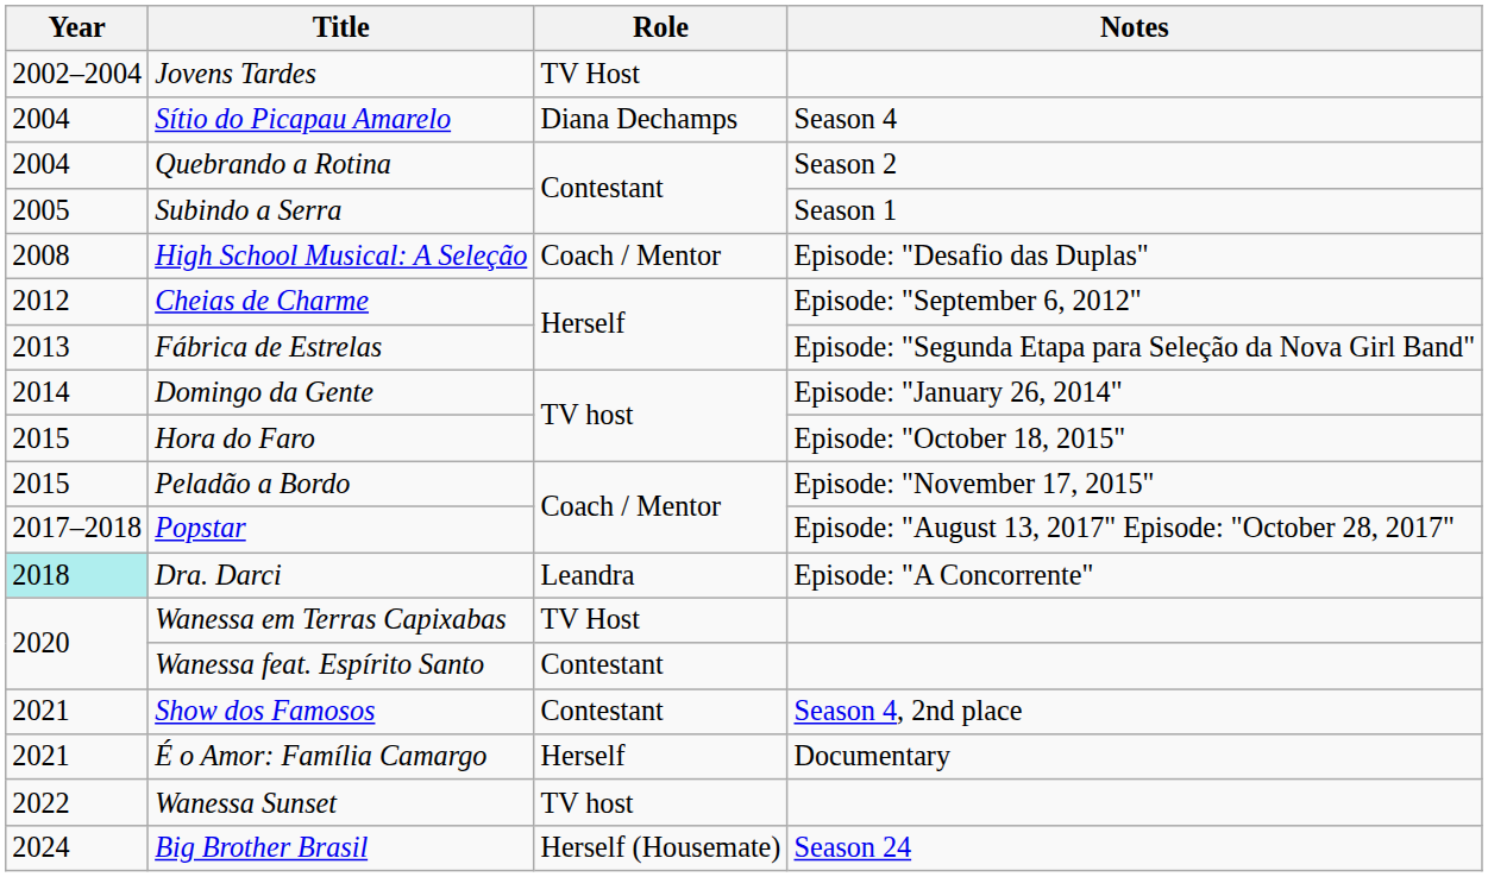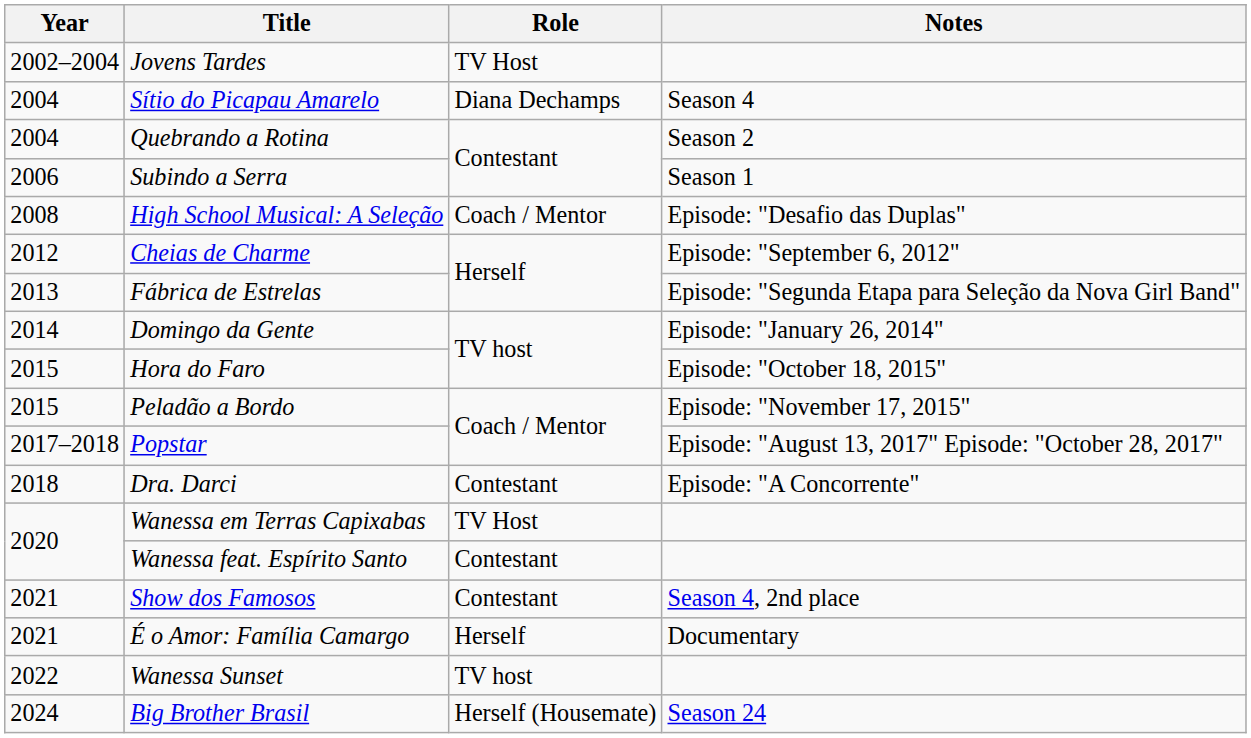 <table class="wikitable sortable">
 <tr>
 <th>Year</th>
 <th>Title</th>
 <th>Role</th>
 <th class="unsortable">Notes</th>
 </tr>
 <tr>
 <td>2002–2004</td>
 <td><em>Jovens Tardes</em></td>
 <td>TV Host</td>
 <td></td>
 </tr>
 <tr>
 <td>2004</td>
 <td><em><a href='#'>Sítio do Picapau Amarelo</a></em></td>
 <td>Diana Dechamps</td>
 <td>Season 4</td>
 </tr>
 <tr>
 <td>2004</td>
 <td><em>Quebrando a Rotina</em></td>
 <td rowspan="2">Contestant</td>
 <td>Season 2</td>
 </tr>
 <tr>
-<td>2005</td>
+<td>2006</td>
 <td><em>Subindo a Serra</em></td>
 <td>Season 1</td>
 </tr>
 <tr>
 <td>2008</td>
 <td><em><a href='#'>High School Musical: A Seleção</a></em></td>
 <td>Coach / Mentor</td>
 <td>Episode: "Desafio das Duplas"</td>
 </tr>
 <tr>
 <td>2012</td>
 <td><em><a href='#'>Cheias de Charme</a></em></td>
 <td rowspan="2">Herself</td>
 <td>Episode: "September 6, 2012"</td>
 </tr>
 <tr>
 <td>2013</td>
 <td><em>Fábrica de Estrelas</em></td>
 <td>Episode: "Segunda Etapa para Seleção da Nova Girl Band"</td>
 </tr>
 <tr>
 <td>2014</td>
 <td><em>Domingo da Gente</em></td>
 <td rowspan="2">TV host</td>
 <td>Episode: "January 26, 2014"</td>
 </tr>
 <tr>
 <td>2015</td>
 <td><em>Hora do Faro</em></td>
 <td>Episode: "October 18, 2015"</td>
 </tr>
 <tr>
 <td>2015</td>
 <td><em>Peladão a Bordo</em></td>
 <td rowspan="2">Coach / Mentor</td>
 <td>Episode: "November 17, 2015"</td>
 </tr>
 <tr>
 <td>2017–2018</td>
 <td><em><a href='#'>Popstar</a></em></td>
 <td>Episode: "August 13, 2017" Episode: "October 28, 2017"</td>
 </tr>
 <tr>
-<td style="background: paleturquoise;">2018</td>
+<td>2018</td>
 <td><em>Dra. Darci</em></td>
-<td>Leandra</td>
+<td>Contestant</td>
 <td>Episode: "A Concorrente"</td>
 </tr>
 <tr>
 <td rowspan="2">2020</td>
 <td><em>Wanessa em Terras Capixabas</em></td>
 <td>TV Host</td>
 <td></td>
 </tr>
 <tr>
 <td><em>Wanessa feat. Espírito Santo</em></td>
 <td>Contestant</td>
 <td></td>
 </tr>
 <tr>
 <td>2021</td>
 <td><em><a href='#'>Show dos Famosos</a></em></td>
 <td>Contestant</td>
 <td><a href='#'>Season 4</a>, 2nd place</td>
 </tr>
 <tr>
 <td>2021</td>
 <td><em>É o Amor: Família Camargo</em></td>
 <td>Herself</td>
 <td>Documentary</td>
 </tr>
 <tr>
 <td>2022</td>
 <td><em>Wanessa Sunset</em></td>
 <td>TV host</td>
 <td></td>
 </tr>
 <tr>
 <td>2024</td>
 <td><em><a href='#'>Big Brother Brasil</a></em></td>
 <td>Herself (Housemate)</td>
 <td><a href='#'>Season 24</a></td>
 </tr>
 </table>
